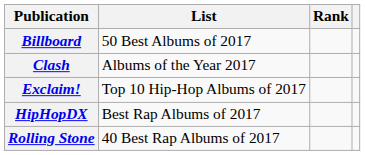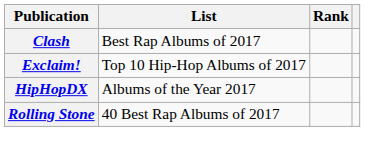 <table class="wikitable sortable plainrowheaders" style="border:none; margin:0;">
 <tr>
 <th scope="col">Publication</th>
 <th scope="col" class="unsortable">List</th>
 <th scope="col" data-sort-type="number">Rank</th>
 <th scope="col" class="unsortable"></th>
 </tr>
 <tr>
-<th scope="row"><em><a href='#'>Billboard</a></em></th>
-<td>50 Best Albums of 2017</td>
-<td></td>
-<td></td>
-</tr>
-<tr>
 <th scope="row"><em><a href='#'>Clash</a></em></th>
-<td>Albums of the Year 2017</td>
+<td>Best Rap Albums of 2017</td>
 <td></td>
 <td></td>
 </tr>
 <tr>
 <th scope="row"><em><a href='#'>Exclaim!</a></em></th>
 <td>Top 10 Hip-Hop Albums of 2017</td>
 <td></td>
 <td></td>
 </tr>
 <tr>
 <th scope="row"><em><a href='#'>HipHopDX</a></em></th>
-<td>Best Rap Albums of 2017</td>
+<td>Albums of the Year 2017</td>
 <td></td>
 <td></td>
 </tr>
 <tr>
 <th scope="row"><em><a href='#'>Rolling Stone</a></em></th>
 <td>40 Best Rap Albums of 2017</td>
 <td></td>
 <td></td>
 </tr>
 </table>
